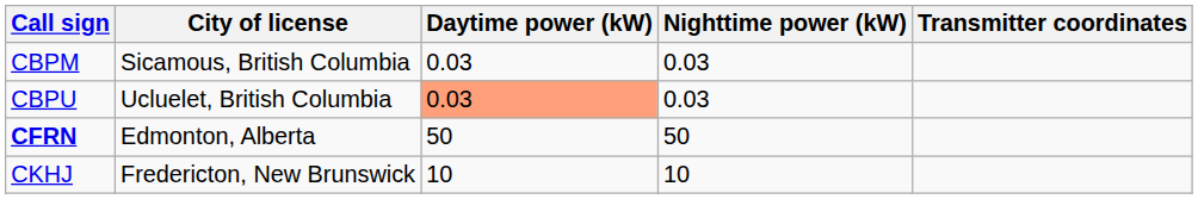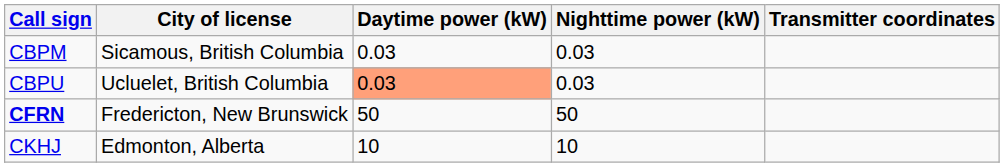 <table class="wikitable sortable">
 <tr>
 <th><a href='#'>Call sign</a></th>
 <th>City of license</th>
 <th>Daytime power (kW)</th>
 <th>Nighttime power (kW)</th>
 <th>Transmitter coordinates</th>
 </tr>
 <tr>
 <td><a href='#'>CBPM</a></td>
 <td>Sicamous, British Columbia</td>
 <td>0.03</td>
 <td>0.03</td>
 <td></td>
 </tr>
 <tr>
 <td><a href='#'>CBPU</a></td>
 <td>Ucluelet, British Columbia</td>
 <td style="background: lightsalmon;">0.03</td>
 <td>0.03</td>
 <td></td>
 </tr>
 <tr>
 <td><strong><a href='#'>CFRN</a></strong></td>
-<td>Edmonton, Alberta</td>
+<td>Fredericton, New Brunswick</td>
 <td>50</td>
 <td>50</td>
 <td></td>
 </tr>
 <tr>
 <td><a href='#'>CKHJ</a></td>
-<td>Fredericton, New Brunswick</td>
+<td>Edmonton, Alberta</td>
 <td>10</td>
 <td>10</td>
 <td></td>
 </tr>
 </table>
